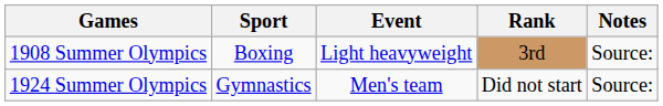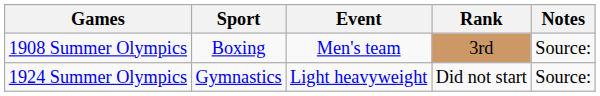 <table class="wikitable" style=" text-align:center;">
 <tr>
 <th>Games</th>
 <th>Sport</th>
 <th>Event</th>
 <th>Rank</th>
 <th>Notes</th>
 </tr>
 <tr>
 <td><a href='#'>1908 Summer Olympics</a></td>
 <td><a href='#'>Boxing</a></td>
-<td><a href='#'>Light heavyweight</a></td>
+<td><a href='#'>Men's team</a></td>
 <td style=background-color:#cc9966>3rd</td>
 <td>Source: </td>
 </tr>
 <tr>
 <td><a href='#'>1924 Summer Olympics</a></td>
 <td><a href='#'>Gymnastics</a></td>
-<td><a href='#'>Men's team</a></td>
+<td><a href='#'>Light heavyweight</a></td>
 <td>Did not start</td>
 <td>Source: </td>
 </tr>
 </table>
